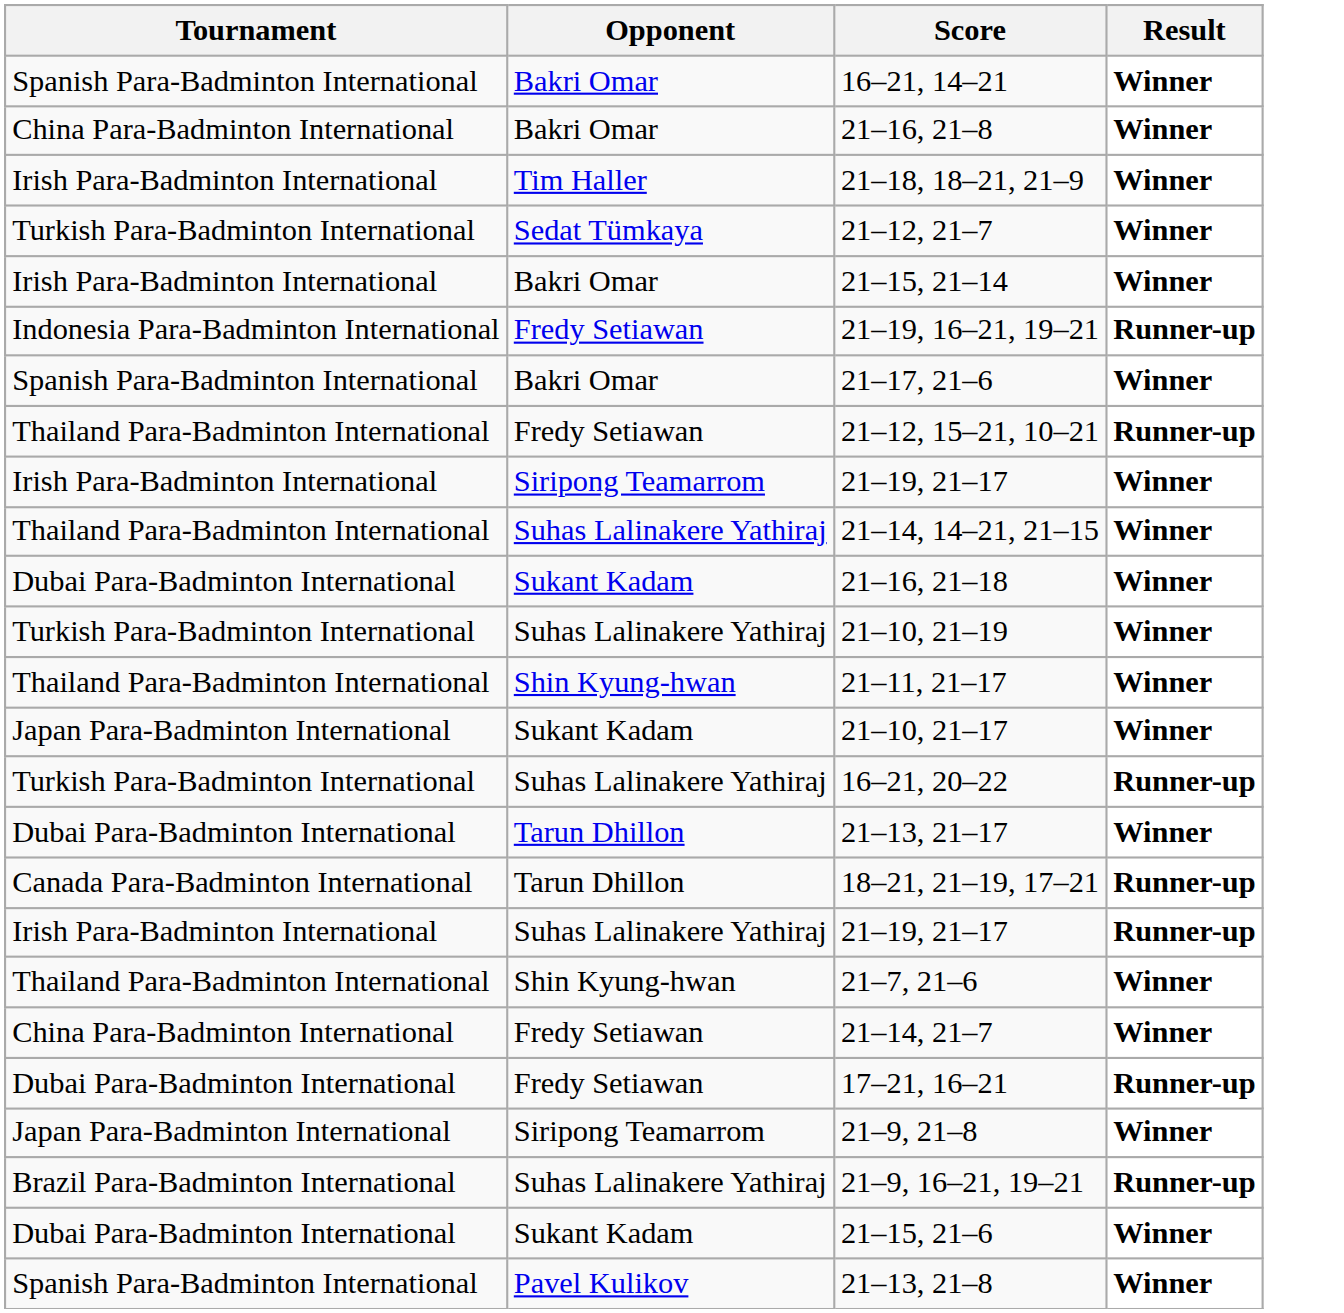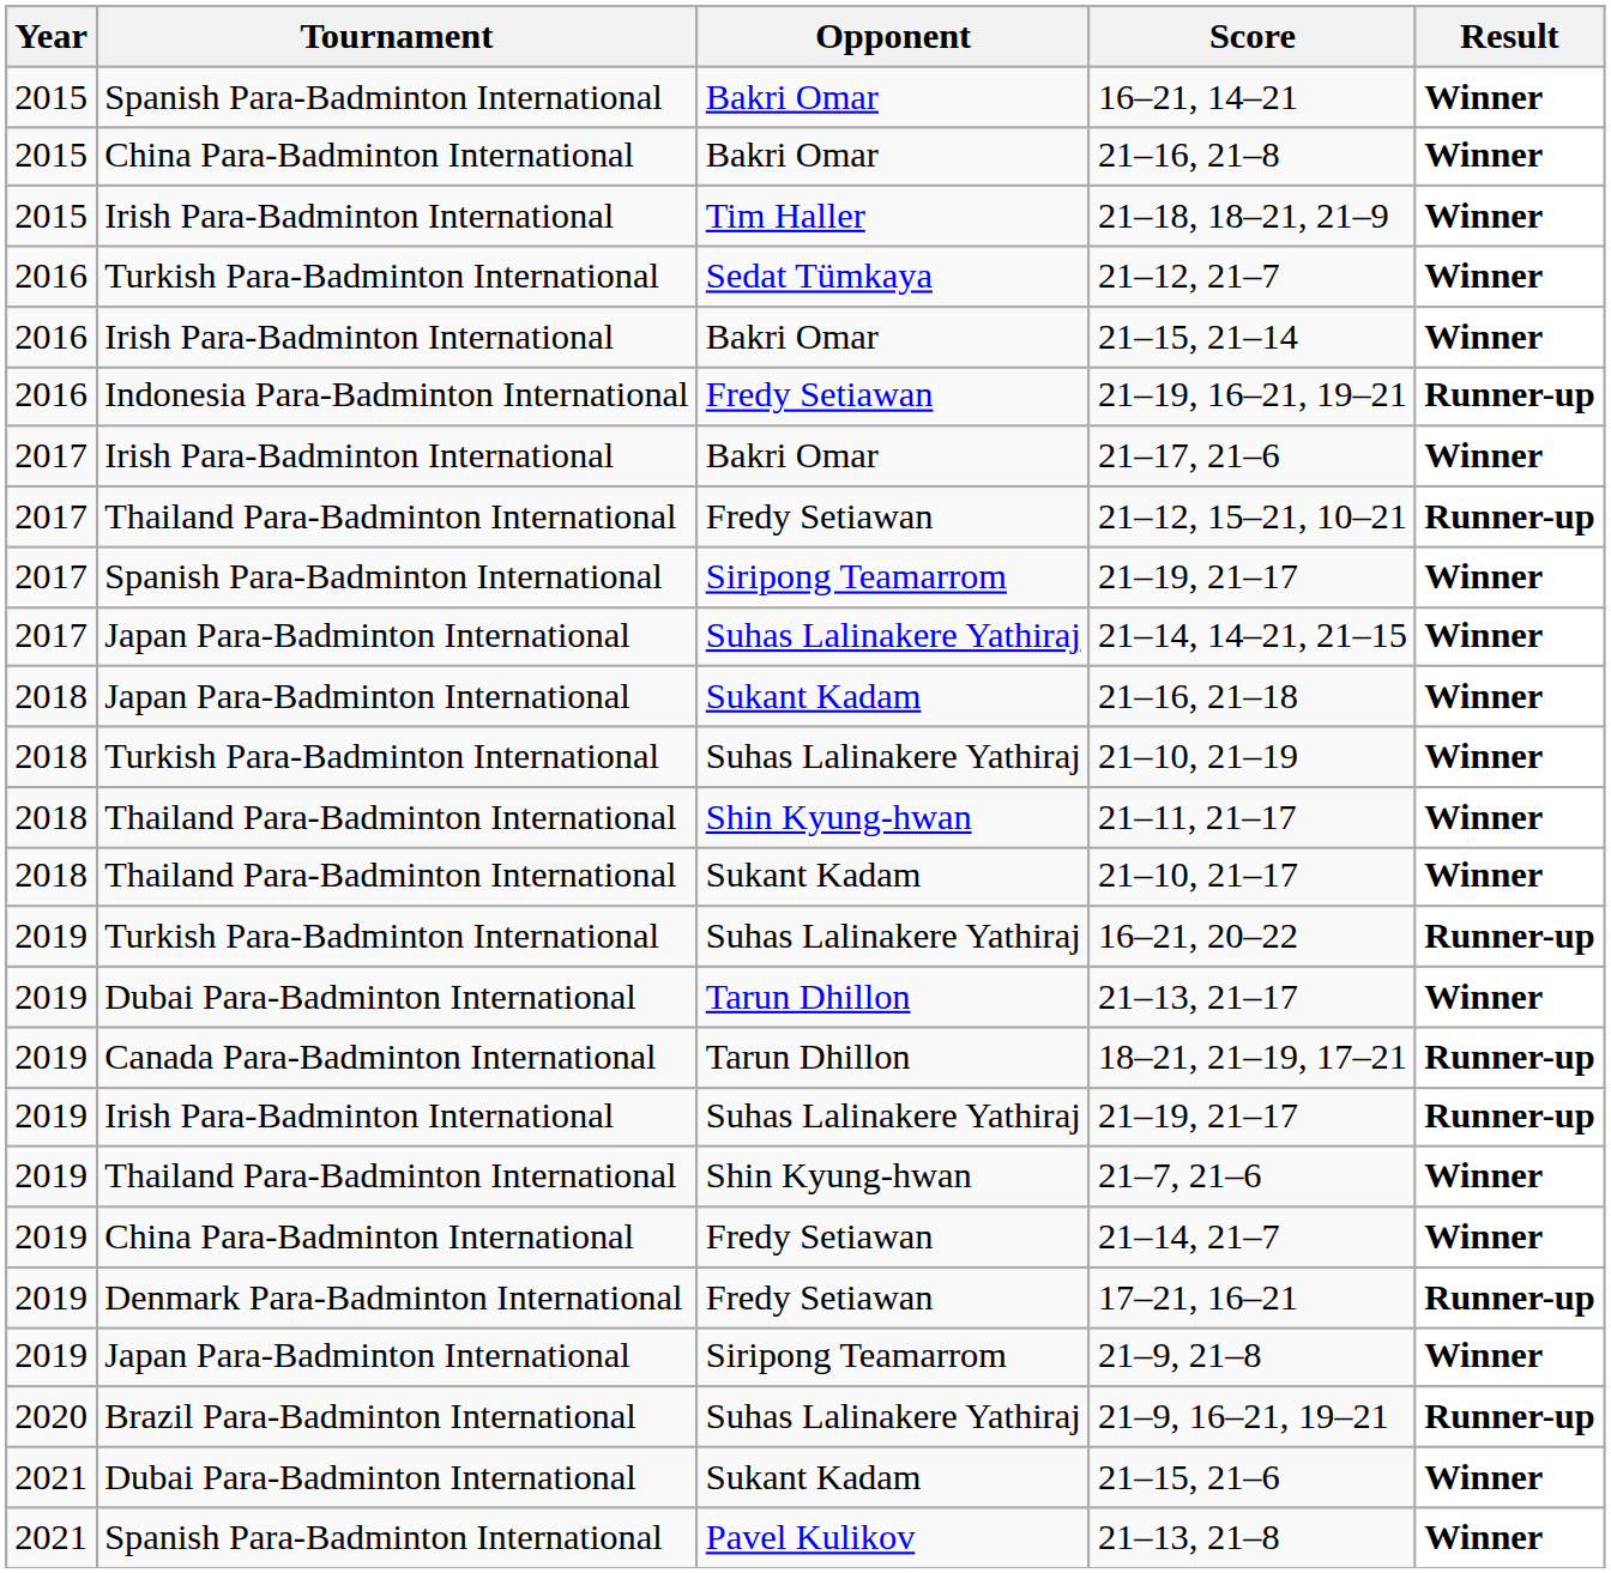 <table class="sortable wikitable" style="font-size: 90%;">
 <tr>
+<th>Year</th>
 <th>Tournament</th>
 <th>Opponent</th>
 <th>Score</th>
 <th>Result</th>
 </tr>
 <tr>
+<td align="center">2015</td>
 <td align="left">Spanish Para-Badminton International</td>
 <td align="left"> <a href='#'>Bakri Omar</a></td>
 <td align="left">16–21, 14–21</td>
 <td style="text-align:left; background:white"> <strong>Winner</strong></td>
 </tr>
 <tr>
+<td align="center">2015</td>
 <td align="left">China Para-Badminton International</td>
 <td align="left"> Bakri Omar</td>
 <td align="left">21–16, 21–8</td>
 <td style="text-align:left; background:white"> <strong>Winner</strong></td>
 </tr>
 <tr>
+<td align="center">2015</td>
 <td align="left">Irish Para-Badminton International</td>
 <td align="left"> <a href='#'>Tim Haller</a></td>
 <td align="left">21–18, 18–21, 21–9</td>
 <td style="text-align:left; background:white"> <strong>Winner</strong></td>
 </tr>
 <tr>
+<td align="center">2016</td>
 <td align="left">Turkish Para-Badminton International</td>
 <td align="left"> <a href='#'>Sedat Tümkaya</a></td>
 <td align="left">21–12, 21–7</td>
 <td style="text-align:left; background:white"> <strong>Winner</strong></td>
 </tr>
 <tr>
+<td align="center">2016</td>
 <td align="left">Irish Para-Badminton International</td>
 <td align="left"> Bakri Omar</td>
 <td align="left">21–15, 21–14</td>
 <td style="text-align:left; background:white"> <strong>Winner</strong></td>
 </tr>
 <tr>
+<td align="center">2016</td>
 <td align="left">Indonesia Para-Badminton International</td>
 <td align="left"> <a href='#'>Fredy Setiawan</a></td>
 <td align="left">21–19, 16–21, 19–21</td>
 <td style="text-align:left; background:white"> <strong>Runner-up</strong></td>
 </tr>
 <tr>
-<td align="left">Spanish Para-Badminton International</td>
+<td align="center">2017</td>
+<td align="left">Irish Para-Badminton International</td>
 <td align="left"> Bakri Omar</td>
 <td align="left">21–17, 21–6</td>
 <td style="text-align:left; background:white"> <strong>Winner</strong></td>
 </tr>
 <tr>
+<td align="center">2017</td>
 <td align="left">Thailand Para-Badminton International</td>
 <td align="left"> Fredy Setiawan</td>
 <td align="left">21–12, 15–21, 10–21</td>
 <td style="text-align:left; background:white"> <strong>Runner-up</strong></td>
 </tr>
 <tr>
-<td align="left">Irish Para-Badminton International</td>
+<td align="center">2017</td>
+<td align="left">Spanish Para-Badminton International</td>
 <td align="left"> <a href='#'>Siripong Teamarrom</a></td>
 <td align="left">21–19, 21–17</td>
 <td style="text-align:left; background:white"> <strong>Winner</strong></td>
 </tr>
 <tr>
-<td align="left">Thailand Para-Badminton International</td>
+<td align="center">2017</td>
+<td align="left">Japan Para-Badminton International</td>
 <td align="left"> <a href='#'>Suhas Lalinakere Yathiraj</a></td>
 <td align="left">21–14, 14–21, 21–15</td>
 <td style="text-align:left; background:white"> <strong>Winner</strong></td>
 </tr>
 <tr>
-<td align="left">Dubai Para-Badminton International</td>
+<td align="center">2018</td>
+<td align="left">Japan Para-Badminton International</td>
 <td align="left"> <a href='#'>Sukant Kadam</a></td>
 <td align="left">21–16, 21–18</td>
 <td style="text-align:left; background:white"> <strong>Winner</strong></td>
 </tr>
 <tr>
+<td align="center">2018</td>
 <td align="left">Turkish Para-Badminton International</td>
 <td align="left"> Suhas Lalinakere Yathiraj</td>
 <td align="left">21–10, 21–19</td>
 <td style="text-align:left; background:white"> <strong>Winner</strong></td>
 </tr>
 <tr>
+<td align="center">2018</td>
 <td align="left">Thailand Para-Badminton International</td>
 <td align="left"> <a href='#'>Shin Kyung-hwan</a></td>
 <td align="left">21–11, 21–17</td>
 <td style="text-align:left; background:white"> <strong>Winner</strong></td>
 </tr>
 <tr>
-<td align="left">Japan Para-Badminton International</td>
+<td align="center">2018</td>
+<td align="left">Thailand Para-Badminton International</td>
 <td align="left"> Sukant Kadam</td>
 <td align="left">21–10, 21–17</td>
 <td style="text-align:left; background:white"> <strong>Winner</strong></td>
 </tr>
 <tr>
+<td align="center">2019</td>
 <td align="left">Turkish Para-Badminton International</td>
 <td align="left"> Suhas Lalinakere Yathiraj</td>
 <td align="left">16–21, 20–22</td>
 <td style="text-align:left; background:white"> <strong>Runner-up</strong></td>
 </tr>
 <tr>
+<td align="center">2019</td>
 <td align="left">Dubai Para-Badminton International</td>
 <td align="left"> <a href='#'>Tarun Dhillon</a></td>
 <td align="left">21–13, 21–17</td>
 <td style="text-align:left; background:white"> <strong>Winner</strong></td>
 </tr>
 <tr>
+<td align="center">2019</td>
 <td align="left">Canada Para-Badminton International</td>
 <td align="left"> Tarun Dhillon</td>
 <td align="left">18–21, 21–19, 17–21</td>
 <td style="text-align:left; background:white"> <strong>Runner-up</strong></td>
 </tr>
 <tr>
+<td align="center">2019</td>
 <td align="left">Irish Para-Badminton International</td>
 <td align="left"> Suhas Lalinakere Yathiraj</td>
 <td align="left">21–19, 21–17</td>
 <td style="text-align:left; background:white"> <strong>Runner-up</strong></td>
 </tr>
 <tr>
+<td align="center">2019</td>
 <td align="left">Thailand Para-Badminton International</td>
 <td align="left"> Shin Kyung-hwan</td>
 <td align="left">21–7, 21–6</td>
 <td style="text-align:left; background:white"> <strong>Winner</strong></td>
 </tr>
 <tr>
+<td align="center">2019</td>
 <td align="left">China Para-Badminton International</td>
 <td align="left"> Fredy Setiawan</td>
 <td align="left">21–14, 21–7</td>
 <td style="text-align:left; background:white"> <strong>Winner</strong></td>
 </tr>
 <tr>
-<td align="left">Dubai Para-Badminton International</td>
+<td align="center">2019</td>
+<td align="left">Denmark Para-Badminton International</td>
 <td align="left"> Fredy Setiawan</td>
 <td align="left">17–21, 16–21</td>
 <td style="text-align:left; background:white"> <strong>Runner-up</strong></td>
 </tr>
 <tr>
+<td align="center">2019</td>
 <td align="left">Japan Para-Badminton International</td>
 <td align="left"> Siripong Teamarrom</td>
 <td align="left">21–9, 21–8</td>
 <td style="text-align:left; background:white"> <strong>Winner</strong></td>
 </tr>
 <tr>
+<td align="center">2020</td>
 <td align="left">Brazil Para-Badminton International</td>
 <td align="left"> Suhas Lalinakere Yathiraj</td>
 <td align="left">21–9, 16–21, 19–21</td>
 <td style="text-align:left; background:white"> <strong>Runner-up</strong></td>
 </tr>
 <tr>
+<td align="center">2021</td>
 <td align="left">Dubai Para-Badminton International</td>
 <td align="left"> Sukant Kadam</td>
 <td align="left">21–15, 21–6</td>
 <td style="text-align:left; background:white"> <strong>Winner</strong></td>
 </tr>
 <tr>
+<td align="center">2021</td>
 <td align="left">Spanish Para-Badminton International</td>
 <td align="left"> <a href='#'>Pavel Kulikov</a></td>
 <td align="left">21–13, 21–8</td>
 <td style="text-align:left; background:white"> <strong>Winner</strong></td>
 </tr>
 </table>
